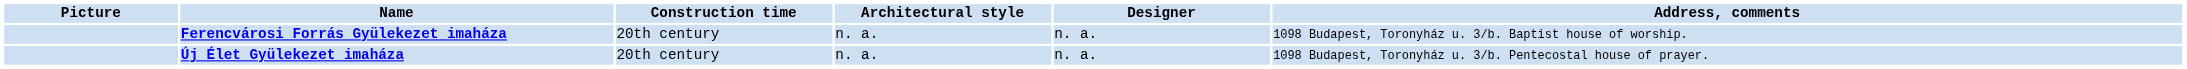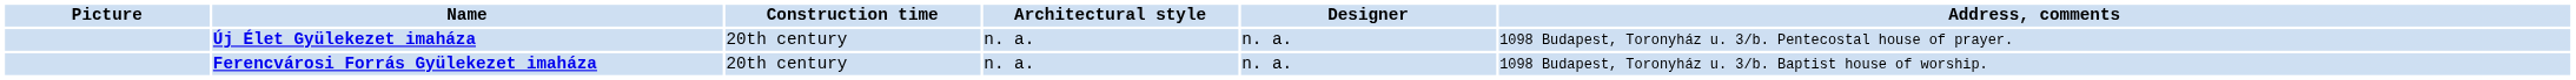 <table width="100%">
 <tr>
 <th bgcolor="#CEDFF2" width="8%">Picture</th>
 <th bgcolor="#CEDFF2" width="20%">Name</th>
 <th bgcolor="#CEDFF2" width="10%">Construction time</th>
 <th bgcolor="#CEDFF2" width="10%">Architectural style</th>
 <th bgcolor="#CEDFF2" width="10%">Designer</th>
 <th bgcolor="#CEDFF2" width="42%">Address, comments</th>
 </tr>
 <tr>
 <td bgcolor="#CEDFF2"></td>
+<td bgcolor="#CEDFF2"><strong><a href='#'>Új Élet Gyülekezet imaháza</a></strong></td>
+<td bgcolor="#CEDFF2">20th century</td>
+<td bgcolor="#CEDFF2">n. a.</td>
+<td bgcolor="#CEDFF2">n. a.</td>
+<td bgcolor="#CEDFF2"><small>1098 Budapest, Toronyház u. 3/b. Pentecostal house of prayer.</small></td>
+</tr>
+<tr>
+<td bgcolor="#CEDFF2"></td>
 <td bgcolor="#CEDFF2"><strong><a href='#'>Ferencvárosi Forrás Gyülekezet imaháza</a></strong></td>
 <td bgcolor="#CEDFF2">20th century</td>
 <td bgcolor="#CEDFF2">n. a.</td>
 <td bgcolor="#CEDFF2">n. a.</td>
 <td bgcolor="#CEDFF2"><small>1098 Budapest, Toronyház u. 3/b. Baptist house of worship.</small></td>
 </tr>
-<tr>
-<td bgcolor="#CEDFF2"></td>
-<td bgcolor="#CEDFF2"><strong><a href='#'>Új Élet Gyülekezet imaháza</a></strong></td>
-<td bgcolor="#CEDFF2">20th century</td>
-<td bgcolor="#CEDFF2">n. a.</td>
-<td bgcolor="#CEDFF2">n. a.</td>
-<td bgcolor="#CEDFF2"><small>1098 Budapest, Toronyház u. 3/b. Pentecostal house of prayer.</small></td>
-</tr>
 </table>
